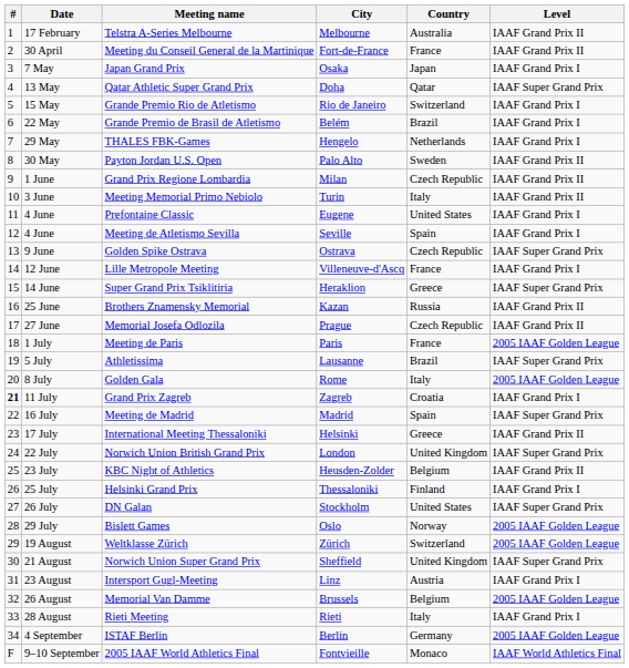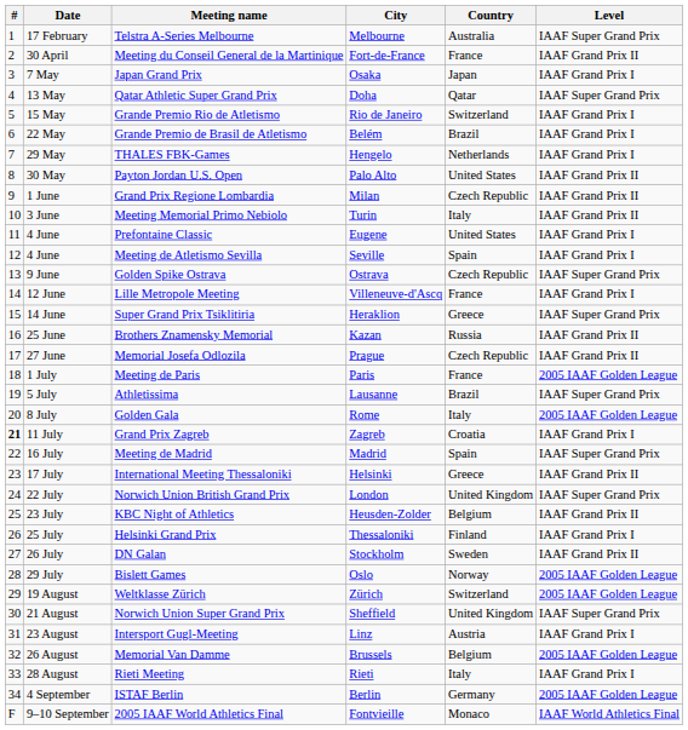 <table class="wikitable sortable">
 <tr>
 <th>#</th>
 <th>Date</th>
 <th>Meeting name</th>
 <th>City</th>
 <th>Country</th>
 <th>Level</th>
 </tr>
 <tr>
 <td>1</td>
 <td>17 February</td>
 <td><a href='#'>Telstra A-Series Melbourne</a></td>
 <td><a href='#'>Melbourne</a></td>
 <td>Australia</td>
-<td>IAAF Grand Prix II</td>
+<td>IAAF Super Grand Prix</td>
 </tr>
 <tr>
 <td>2</td>
 <td>30 April</td>
 <td><a href='#'>Meeting du Conseil General de la Martinique</a></td>
 <td><a href='#'>Fort-de-France</a></td>
 <td>France</td>
 <td>IAAF Grand Prix II</td>
 </tr>
 <tr>
 <td>3</td>
 <td>7 May</td>
 <td><a href='#'>Japan Grand Prix</a></td>
 <td><a href='#'>Osaka</a></td>
 <td>Japan</td>
 <td>IAAF Grand Prix I</td>
 </tr>
 <tr>
 <td>4</td>
 <td>13 May</td>
 <td><a href='#'>Qatar Athletic Super Grand Prix</a></td>
 <td><a href='#'>Doha</a></td>
 <td>Qatar</td>
 <td>IAAF Super Grand Prix</td>
 </tr>
 <tr>
 <td>5</td>
 <td>15 May</td>
 <td><a href='#'>Grande Premio Rio de Atletismo</a></td>
 <td><a href='#'>Rio de Janeiro</a></td>
 <td>Switzerland</td>
 <td>IAAF Grand Prix I</td>
 </tr>
 <tr>
 <td>6</td>
 <td>22 May</td>
 <td><a href='#'>Grande Premio de Brasil de Atletismo</a></td>
 <td><a href='#'>Belém</a></td>
 <td>Brazil</td>
 <td>IAAF Grand Prix I</td>
 </tr>
 <tr>
 <td>7</td>
 <td>29 May</td>
 <td><a href='#'>THALES FBK-Games</a></td>
 <td><a href='#'>Hengelo</a></td>
 <td>Netherlands</td>
 <td>IAAF Grand Prix I</td>
 </tr>
 <tr>
 <td>8</td>
 <td>30 May</td>
 <td><a href='#'>Payton Jordan U.S. Open</a></td>
 <td><a href='#'>Palo Alto</a></td>
-<td>Sweden</td>
+<td>United States</td>
 <td>IAAF Grand Prix II</td>
 </tr>
 <tr>
 <td>9</td>
 <td>1 June</td>
 <td><a href='#'>Grand Prix Regione Lombardia</a></td>
 <td><a href='#'>Milan</a></td>
 <td>Czech Republic</td>
 <td>IAAF Grand Prix II</td>
 </tr>
 <tr>
 <td>10</td>
 <td>3 June</td>
 <td><a href='#'>Meeting Memorial Primo Nebiolo</a></td>
 <td><a href='#'>Turin</a></td>
 <td>Italy</td>
 <td>IAAF Grand Prix II</td>
 </tr>
 <tr>
 <td>11</td>
 <td>4 June</td>
 <td><a href='#'>Prefontaine Classic</a></td>
 <td><a href='#'>Eugene</a></td>
 <td>United States</td>
 <td>IAAF Grand Prix I</td>
 </tr>
 <tr>
 <td>12</td>
 <td>4 June</td>
 <td><a href='#'>Meeting de Atletismo Sevilla</a></td>
 <td><a href='#'>Seville</a></td>
 <td>Spain</td>
 <td>IAAF Grand Prix I</td>
 </tr>
 <tr>
 <td>13</td>
 <td>9 June</td>
 <td><a href='#'>Golden Spike Ostrava</a></td>
 <td><a href='#'>Ostrava</a></td>
 <td>Czech Republic</td>
 <td>IAAF Super Grand Prix</td>
 </tr>
 <tr>
 <td>14</td>
 <td>12 June</td>
 <td><a href='#'>Lille Metropole Meeting</a></td>
 <td><a href='#'>Villeneuve-d'Ascq</a></td>
 <td>France</td>
 <td>IAAF Grand Prix I</td>
 </tr>
 <tr>
 <td>15</td>
 <td>14 June</td>
 <td><a href='#'>Super Grand Prix Tsiklitiria</a></td>
 <td><a href='#'>Heraklion</a></td>
 <td>Greece</td>
 <td>IAAF Super Grand Prix</td>
 </tr>
 <tr>
 <td>16</td>
 <td>25 June</td>
 <td><a href='#'>Brothers Znamensky Memorial</a></td>
 <td><a href='#'>Kazan</a></td>
 <td>Russia</td>
 <td>IAAF Grand Prix II</td>
 </tr>
 <tr>
 <td>17</td>
 <td>27 June</td>
 <td><a href='#'>Memorial Josefa Odlozila</a></td>
 <td><a href='#'>Prague</a></td>
 <td>Czech Republic</td>
 <td>IAAF Grand Prix II</td>
 </tr>
 <tr>
 <td>18</td>
 <td>1 July</td>
 <td><a href='#'>Meeting de Paris</a></td>
 <td><a href='#'>Paris</a></td>
 <td>France</td>
 <td><a href='#'>2005 IAAF Golden League</a></td>
 </tr>
 <tr>
 <td>19</td>
 <td>5 July</td>
 <td><a href='#'>Athletissima</a></td>
 <td><a href='#'>Lausanne</a></td>
 <td>Brazil</td>
 <td>IAAF Super Grand Prix</td>
 </tr>
 <tr>
 <td>20</td>
 <td>8 July</td>
 <td><a href='#'>Golden Gala</a></td>
 <td><a href='#'>Rome</a></td>
 <td>Italy</td>
 <td><a href='#'>2005 IAAF Golden League</a></td>
 </tr>
 <tr>
 <td><strong>21</strong></td>
 <td>11 July</td>
 <td><a href='#'>Grand Prix Zagreb</a></td>
 <td><a href='#'>Zagreb</a></td>
 <td>Croatia</td>
 <td>IAAF Grand Prix I</td>
 </tr>
 <tr>
 <td>22</td>
 <td>16 July</td>
 <td><a href='#'>Meeting de Madrid</a></td>
 <td><a href='#'>Madrid</a></td>
 <td>Spain</td>
 <td>IAAF Super Grand Prix</td>
 </tr>
 <tr>
 <td>23</td>
 <td>17 July</td>
 <td><a href='#'>International Meeting Thessaloniki</a></td>
 <td><a href='#'>Helsinki</a></td>
 <td>Greece</td>
 <td>IAAF Grand Prix II</td>
 </tr>
 <tr>
 <td>24</td>
 <td>22 July</td>
 <td><a href='#'>Norwich Union British Grand Prix</a></td>
 <td><a href='#'>London</a></td>
 <td>United Kingdom</td>
 <td>IAAF Super Grand Prix</td>
 </tr>
 <tr>
 <td>25</td>
 <td>23 July</td>
 <td><a href='#'>KBC Night of Athletics</a></td>
 <td><a href='#'>Heusden-Zolder</a></td>
 <td>Belgium</td>
 <td>IAAF Grand Prix II</td>
 </tr>
 <tr>
 <td>26</td>
 <td>25 July</td>
 <td><a href='#'>Helsinki Grand Prix</a></td>
 <td><a href='#'>Thessaloniki</a></td>
 <td>Finland</td>
 <td>IAAF Grand Prix I</td>
 </tr>
 <tr>
 <td>27</td>
 <td>26 July</td>
 <td><a href='#'>DN Galan</a></td>
 <td><a href='#'>Stockholm</a></td>
-<td>United States</td>
-<td>IAAF Super Grand Prix</td>
+<td>Sweden</td>
+<td>IAAF Grand Prix II</td>
 </tr>
 <tr>
 <td>28</td>
 <td>29 July</td>
 <td><a href='#'>Bislett Games</a></td>
 <td><a href='#'>Oslo</a></td>
 <td>Norway</td>
 <td><a href='#'>2005 IAAF Golden League</a></td>
 </tr>
 <tr>
 <td>29</td>
 <td>19 August</td>
 <td><a href='#'>Weltklasse Zürich</a></td>
 <td><a href='#'>Zürich</a></td>
 <td>Switzerland</td>
 <td><a href='#'>2005 IAAF Golden League</a></td>
 </tr>
 <tr>
 <td>30</td>
 <td>21 August</td>
 <td><a href='#'>Norwich Union Super Grand Prix</a></td>
 <td><a href='#'>Sheffield</a></td>
 <td>United Kingdom</td>
 <td>IAAF Super Grand Prix</td>
 </tr>
 <tr>
 <td>31</td>
 <td>23 August</td>
 <td><a href='#'>Intersport Gugl-Meeting</a></td>
 <td><a href='#'>Linz</a></td>
 <td>Austria</td>
 <td>IAAF Grand Prix I</td>
 </tr>
 <tr>
 <td>32</td>
 <td>26 August</td>
 <td><a href='#'>Memorial Van Damme</a></td>
 <td><a href='#'>Brussels</a></td>
 <td>Belgium</td>
 <td><a href='#'>2005 IAAF Golden League</a></td>
 </tr>
 <tr>
 <td>33</td>
 <td>28 August</td>
 <td><a href='#'>Rieti Meeting</a></td>
 <td><a href='#'>Rieti</a></td>
 <td>Italy</td>
 <td>IAAF Grand Prix I</td>
 </tr>
 <tr>
 <td>34</td>
 <td>4 September</td>
 <td><a href='#'>ISTAF Berlin</a></td>
 <td><a href='#'>Berlin</a></td>
 <td>Germany</td>
 <td><a href='#'>2005 IAAF Golden League</a></td>
 </tr>
 <tr>
 <td>F</td>
 <td>9–10 September</td>
 <td><a href='#'>2005 IAAF World Athletics Final</a></td>
 <td><a href='#'>Fontvieille</a></td>
 <td>Monaco</td>
 <td><a href='#'>IAAF World Athletics Final</a></td>
 </tr>
 </table>
